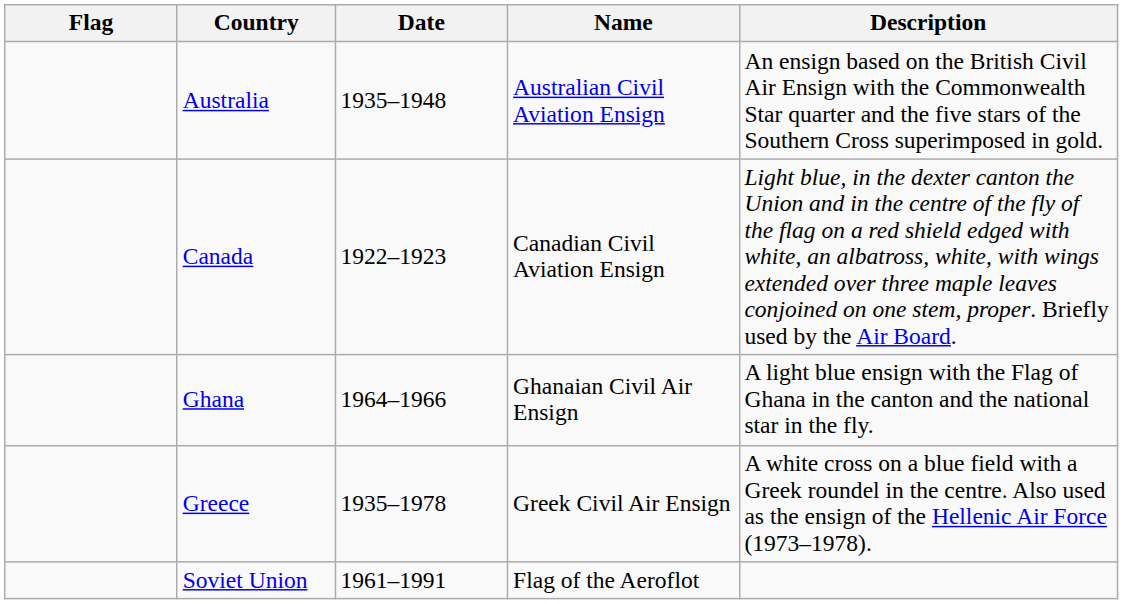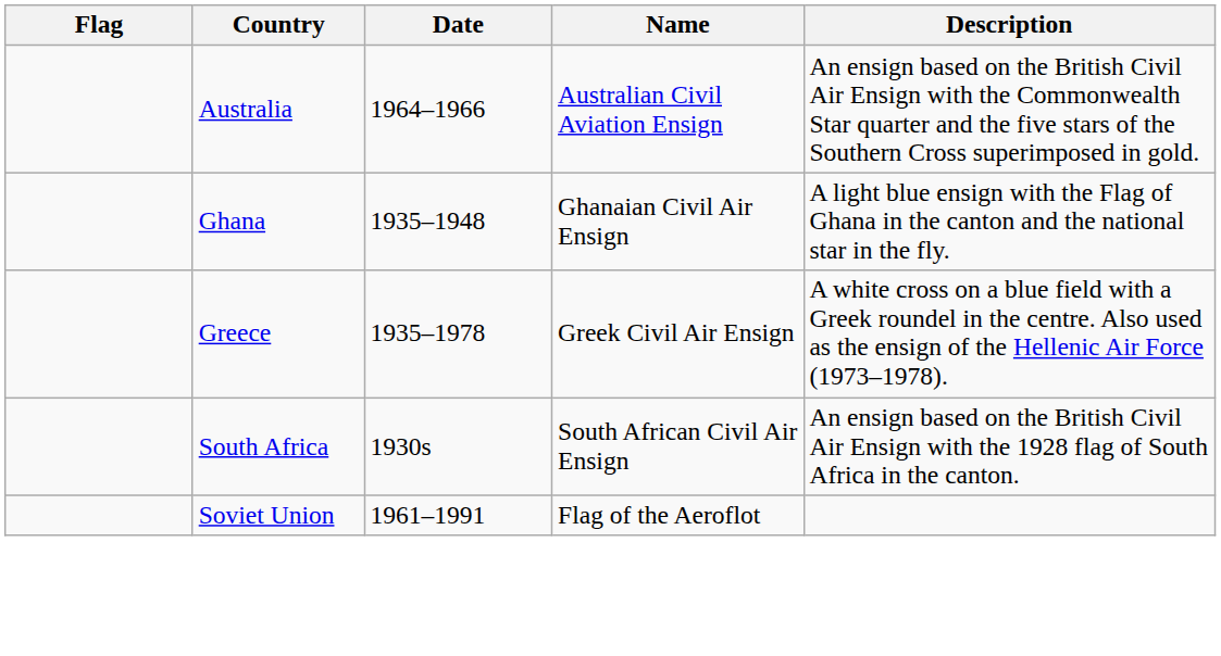 <table class="wikitable">
 <tr>
 <th width="110">Flag</th>
 <th width="100">Country</th>
 <th width="110">Date</th>
 <th width="150">Name</th>
 <th width="250">Description</th>
 </tr>
 <tr>
 <td></td>
 <td><a href='#'>Australia</a></td>
-<td>1935–1948</td>
+<td>1964–1966</td>
 <td><a href='#'>Australian Civil Aviation Ensign</a></td>
 <td>An ensign based on the British Civil Air Ensign with the Commonwealth Star quarter and the five stars of the Southern Cross superimposed in gold.</td>
 </tr>
 <tr>
 <td></td>
-<td><a href='#'>Canada</a></td>
-<td>1922–1923</td>
-<td>Canadian Civil Aviation Ensign</td>
-<td><em>Light blue, in the dexter canton the Union and in the centre of the fly of the flag on a red shield edged with white, an albatross, white, with wings extended over three maple leaves conjoined on one stem, proper</em>. Briefly used by the <a href='#'>Air Board</a>.</td>
-</tr>
-<tr>
-<td></td>
 <td><a href='#'>Ghana</a></td>
-<td>1964–1966</td>
+<td>1935–1948</td>
 <td>Ghanaian Civil Air Ensign</td>
 <td>A light blue ensign with the Flag of Ghana in the canton and the national star in the fly.</td>
 </tr>
 <tr>
 <td></td>
 <td><a href='#'>Greece</a></td>
 <td>1935–1978</td>
 <td>Greek Civil Air Ensign</td>
 <td>A white cross on a blue field with a Greek roundel in the centre.  Also used as the ensign of the <a href='#'>Hellenic Air Force</a> (1973–1978).</td>
 </tr>
 <tr>
 <td></td>
+<td><a href='#'>South Africa</a></td>
+<td>1930s</td>
+<td>South African Civil Air Ensign</td>
+<td>An ensign based on the British Civil Air Ensign with the 1928 flag of South Africa in the canton.</td>
+</tr>
+<tr>
+<td></td>
 <td><a href='#'>Soviet Union</a></td>
 <td>1961–1991</td>
 <td>Flag of the Aeroflot</td>
 <td></td>
 </tr>
 </table>
